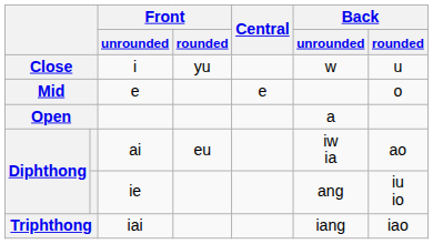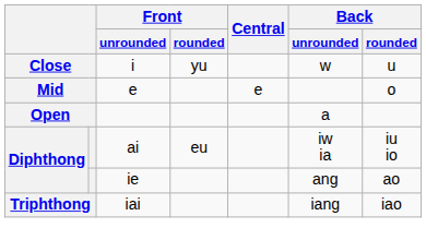 <table class="wikitable" style="text-align:center;">
 <tr>
 <th colspan="2" rowspan="2"></th>
 <th colspan="2"><a href='#'>Front</a></th>
 <th rowspan="2"><a href='#'>Central</a></th>
 <th colspan="2"><a href='#'>Back</a></th>
 </tr>
 <tr>
 <th><a href='#'><small>unrounded</small></a></th>
 <th><a href='#'><small>rounded</small></a></th>
 <th><a href='#'><small>unrounded</small></a></th>
 <th><a href='#'><small>rounded</small></a></th>
 </tr>
 <tr>
 <th colspan="2"><a href='#'>Close</a></th>
 <td>i </td>
 <td>yu </td>
 <td></td>
 <td>w </td>
 <td>u </td>
 </tr>
 <tr>
 <th colspan="2"><a href='#'>Mid</a></th>
 <td>e </td>
 <td></td>
 <td>e </td>
 <td></td>
 <td>o </td>
 </tr>
 <tr>
 <th colspan="2"><a href='#'>Open</a></th>
 <td></td>
 <td></td>
 <td></td>
 <td>a </td>
 <td></td>
 </tr>
 <tr>
 <th rowspan="2"><a href='#'>Diphthong</a></th>
 <th></th>
 <td>ai </td>
 <td>eu </td>
 <td></td>
 <td>iw <br>ia </td>
-<td>ao </td>
+<td>iu <br>io </td>
 </tr>
 <tr>
 <th></th>
 <td>ie </td>
 <td></td>
 <td></td>
 <td>ang </td>
-<td>iu <br>io </td>
+<td>ao </td>
 </tr>
 <tr>
 <th colspan="2"><a href='#'>Triphthong</a></th>
 <td>iai </td>
 <td></td>
 <td></td>
 <td>iang </td>
 <td>iao </td>
 </tr>
 </table>
